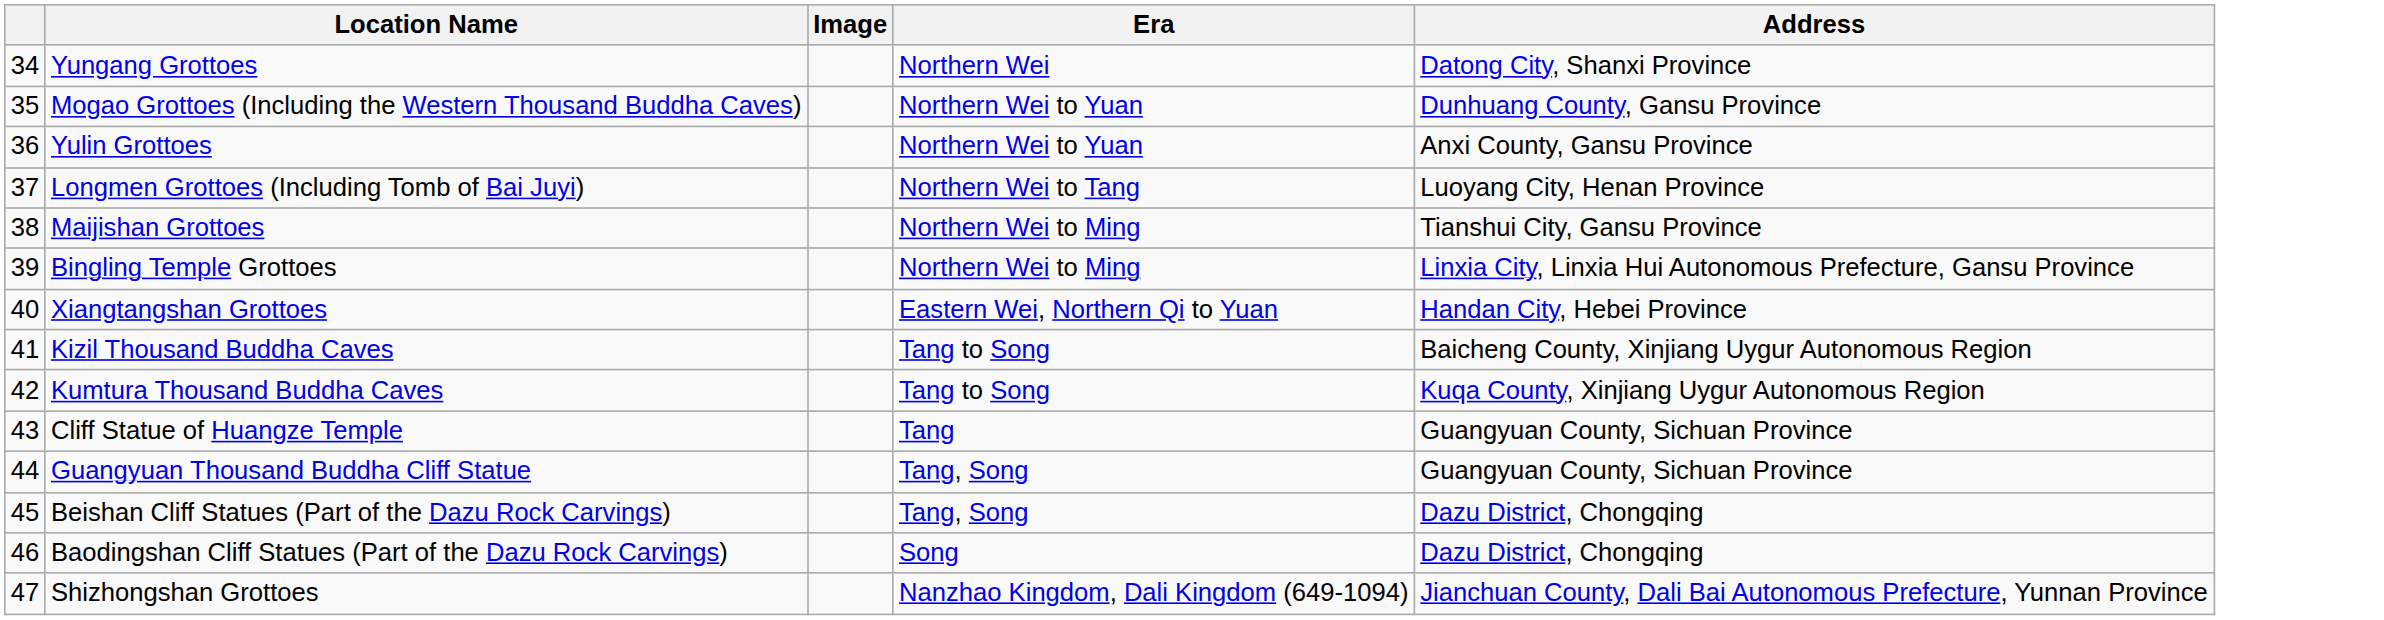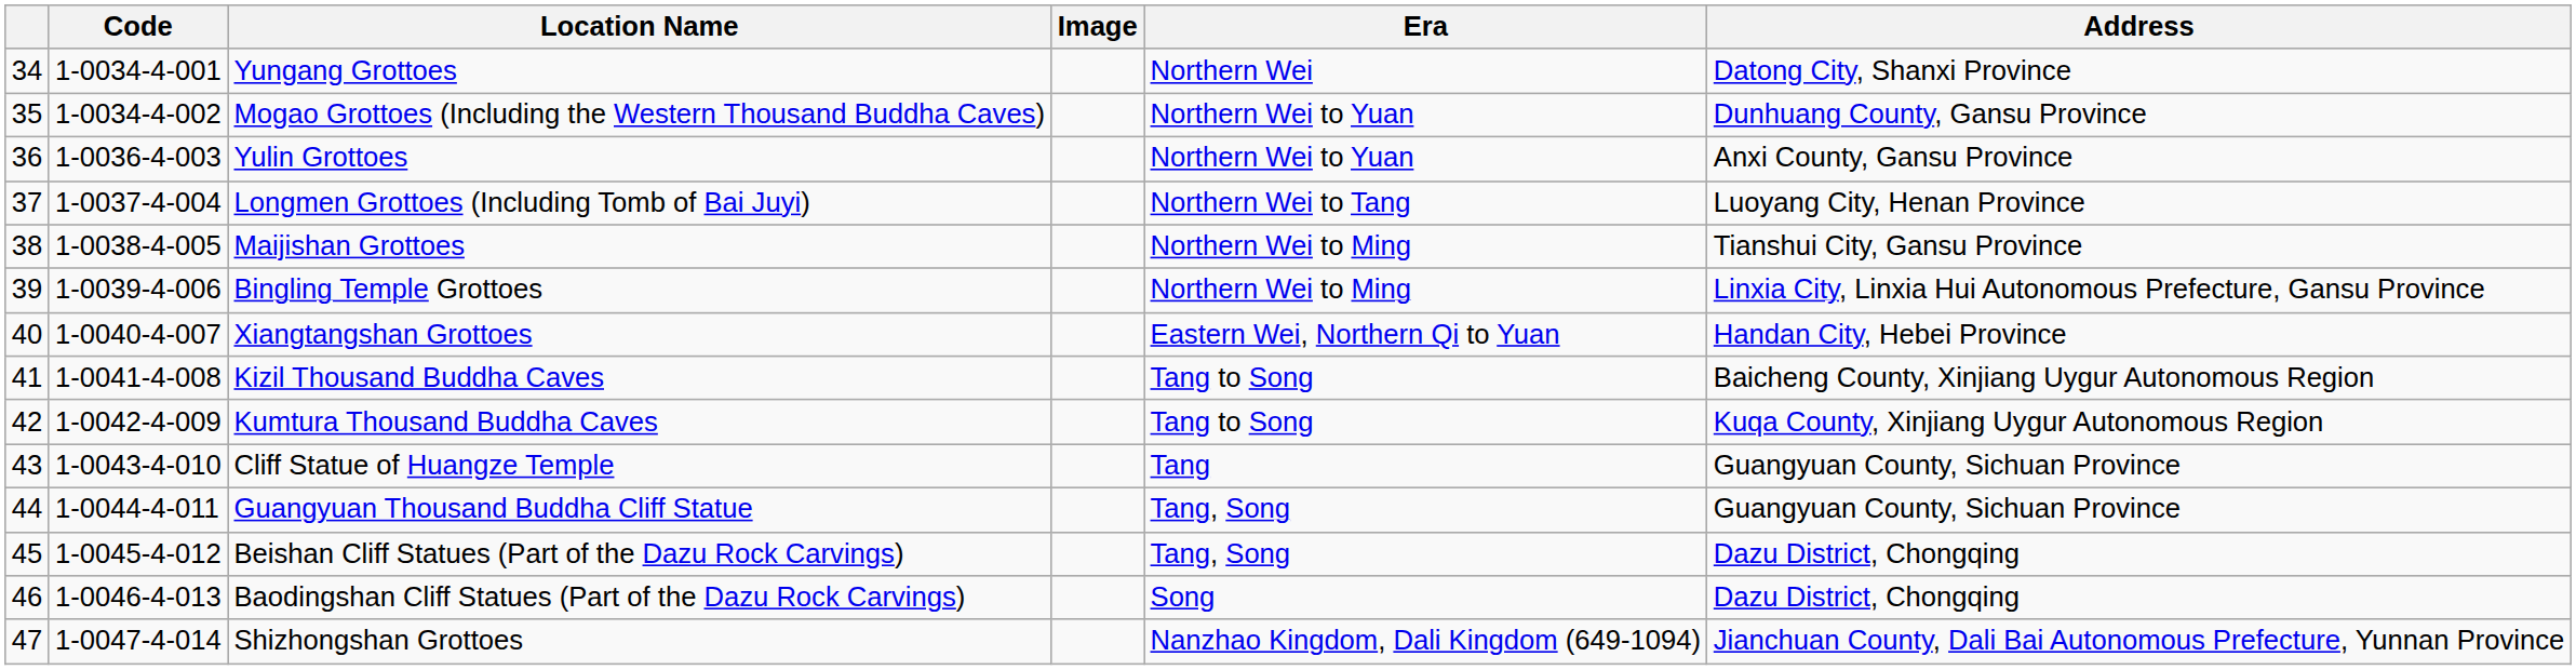 <table class="wikitable">
 <tr>
 <th></th>
+<th>Code</th>
 <th>Location Name</th>
 <th>Image</th>
 <th>Era</th>
 <th>Address</th>
 </tr>
 <tr>
 <td>34</td>
+<td>1-0034-4-001</td>
 <td><a href='#'>Yungang Grottoes</a></td>
 <td style="padding:0"></td>
 <td><a href='#'>Northern Wei</a></td>
 <td><a href='#'>Datong City</a>, Shanxi Province</td>
 </tr>
 <tr>
 <td>35</td>
+<td>1-0034-4-002</td>
 <td><a href='#'>Mogao Grottoes</a> (Including the <a href='#'>Western Thousand Buddha Caves</a>)</td>
 <td style="padding:0"><br></td>
 <td><a href='#'>Northern Wei</a> to <a href='#'>Yuan</a></td>
 <td><a href='#'>Dunhuang County</a>, Gansu Province</td>
 </tr>
 <tr>
 <td>36</td>
+<td>1-0036-4-003</td>
 <td><a href='#'>Yulin Grottoes</a></td>
 <td style="padding:0"></td>
 <td><a href='#'>Northern Wei</a> to <a href='#'>Yuan</a></td>
 <td>Anxi County, Gansu Province</td>
 </tr>
 <tr>
 <td>37</td>
+<td>1-0037-4-004</td>
 <td><a href='#'>Longmen Grottoes</a> (Including Tomb of <a href='#'>Bai Juyi</a>)</td>
 <td style="padding:0"><br></td>
 <td><a href='#'>Northern Wei</a> to <a href='#'>Tang</a></td>
 <td>Luoyang City, Henan Province</td>
 </tr>
 <tr>
 <td>38</td>
+<td>1-0038-4-005</td>
 <td><a href='#'>Maijishan Grottoes</a></td>
 <td style="padding:0"></td>
 <td><a href='#'>Northern Wei</a> to <a href='#'>Ming</a></td>
 <td>Tianshui City, Gansu Province</td>
 </tr>
 <tr>
 <td>39</td>
+<td>1-0039-4-006</td>
 <td><a href='#'>Bingling Temple</a> Grottoes</td>
 <td style="padding:0"></td>
 <td><a href='#'>Northern Wei</a> to <a href='#'>Ming</a></td>
 <td><a href='#'>Linxia City</a>, Linxia Hui Autonomous Prefecture, Gansu Province</td>
 </tr>
 <tr>
 <td>40</td>
+<td>1-0040-4-007</td>
 <td><a href='#'>Xiangtangshan Grottoes</a></td>
 <td style="padding:0"></td>
 <td><a href='#'>Eastern Wei</a>, <a href='#'>Northern Qi</a> to <a href='#'>Yuan</a></td>
 <td><a href='#'>Handan City</a>, Hebei Province</td>
 </tr>
 <tr>
 <td>41</td>
+<td>1-0041-4-008</td>
 <td><a href='#'>Kizil Thousand Buddha Caves</a></td>
 <td style="padding:0"></td>
 <td><a href='#'>Tang</a> to <a href='#'>Song</a></td>
 <td>Baicheng County, Xinjiang Uygur Autonomous Region</td>
 </tr>
 <tr>
 <td>42</td>
+<td>1-0042-4-009</td>
 <td><a href='#'>Kumtura Thousand Buddha Caves</a></td>
 <td style="padding:0"></td>
 <td><a href='#'>Tang</a> to <a href='#'>Song</a></td>
 <td><a href='#'>Kuqa County</a>, Xinjiang Uygur Autonomous Region</td>
 </tr>
 <tr>
 <td>43</td>
+<td>1-0043-4-010</td>
 <td>Cliff Statue of <a href='#'>Huangze Temple</a></td>
 <td style="padding:0"></td>
 <td><a href='#'>Tang</a></td>
 <td>Guangyuan County, Sichuan Province</td>
 </tr>
 <tr>
 <td>44</td>
+<td>1-0044-4-011</td>
 <td><a href='#'>Guangyuan Thousand Buddha Cliff Statue</a></td>
 <td style="padding:0"></td>
 <td><a href='#'>Tang</a>, <a href='#'>Song</a></td>
 <td>Guangyuan County, Sichuan Province</td>
 </tr>
 <tr>
 <td>45</td>
+<td>1-0045-4-012</td>
 <td>Beishan Cliff Statues (Part of the <a href='#'>Dazu Rock Carvings</a>)</td>
 <td style="padding:0"></td>
 <td><a href='#'>Tang</a>, <a href='#'>Song</a></td>
 <td><a href='#'>Dazu District</a>, Chongqing</td>
 </tr>
 <tr>
 <td>46</td>
+<td>1-0046-4-013</td>
 <td>Baodingshan Cliff Statues (Part of the <a href='#'>Dazu Rock Carvings</a>)</td>
 <td style="padding:0"></td>
 <td><a href='#'>Song</a></td>
 <td><a href='#'>Dazu District</a>, Chongqing</td>
 </tr>
 <tr>
 <td>47</td>
+<td>1-0047-4-014</td>
 <td>Shizhongshan Grottoes</td>
 <td style="padding:0"></td>
 <td><a href='#'>Nanzhao Kingdom</a>, <a href='#'>Dali Kingdom</a> (649-1094)</td>
 <td><a href='#'>Jianchuan County</a>, <a href='#'>Dali Bai Autonomous Prefecture</a>, Yunnan Province</td>
 </tr>
 </table>
